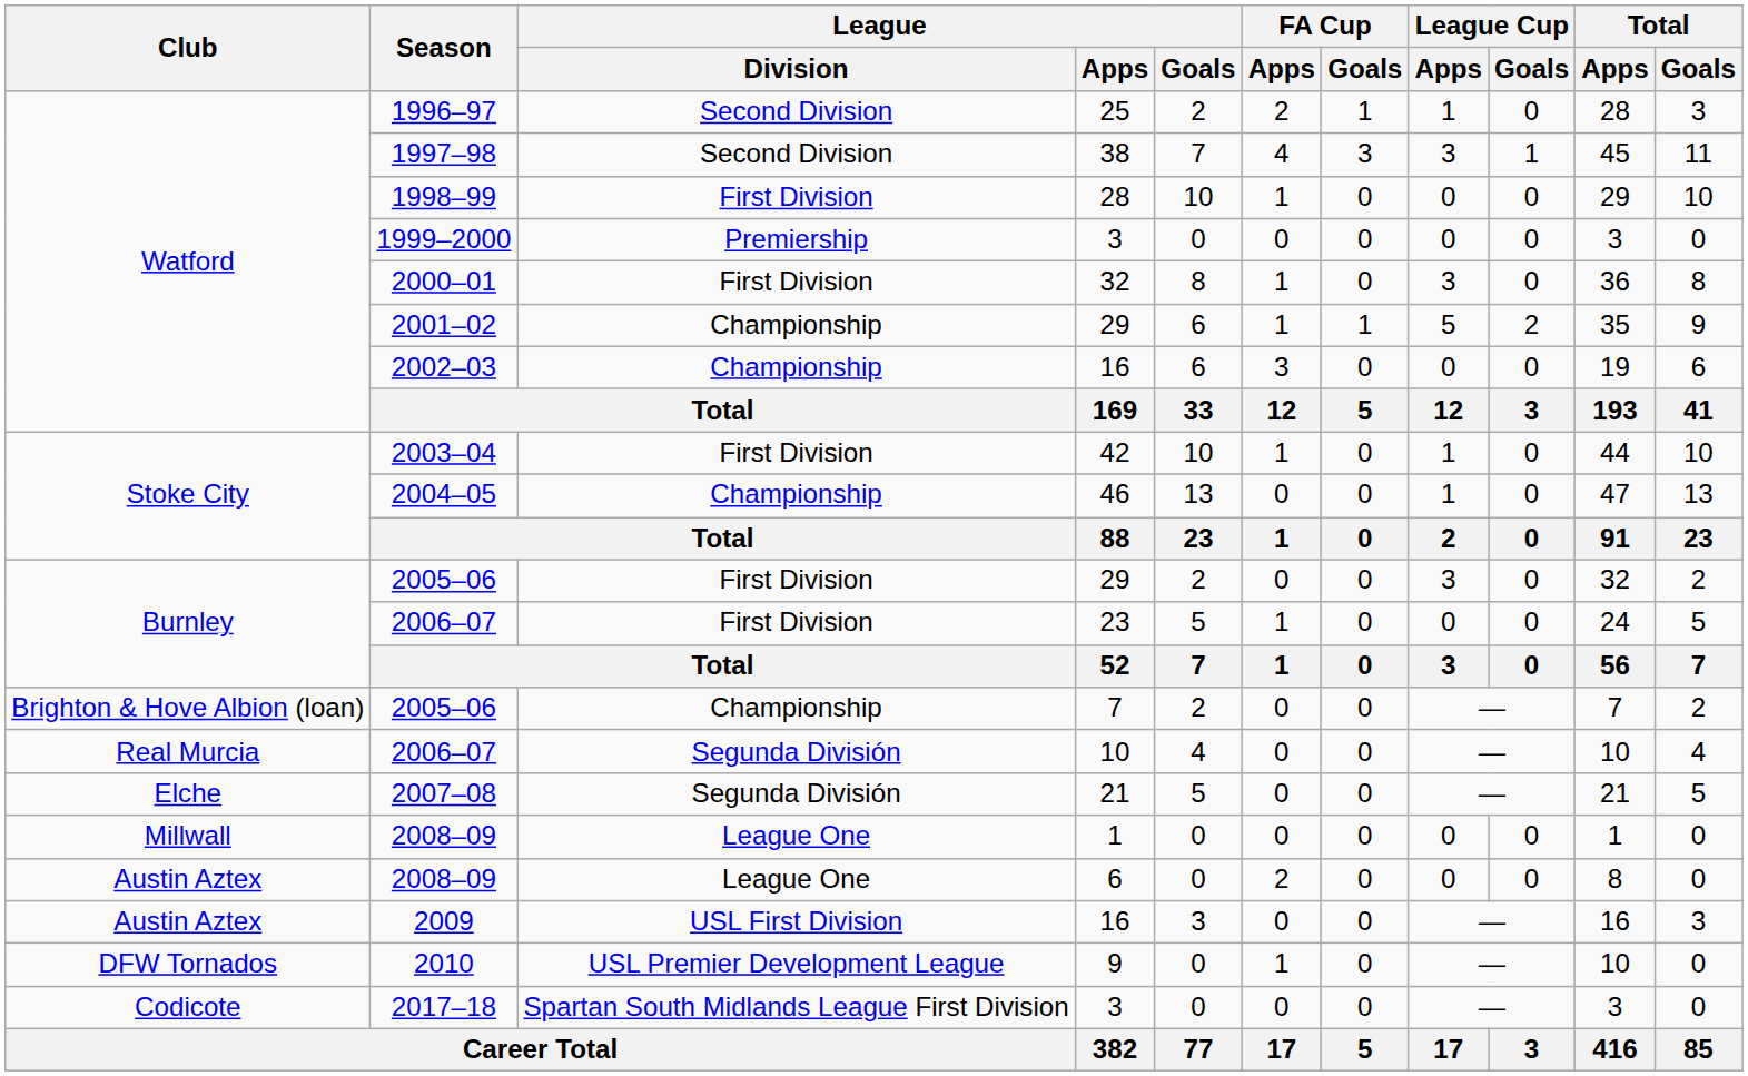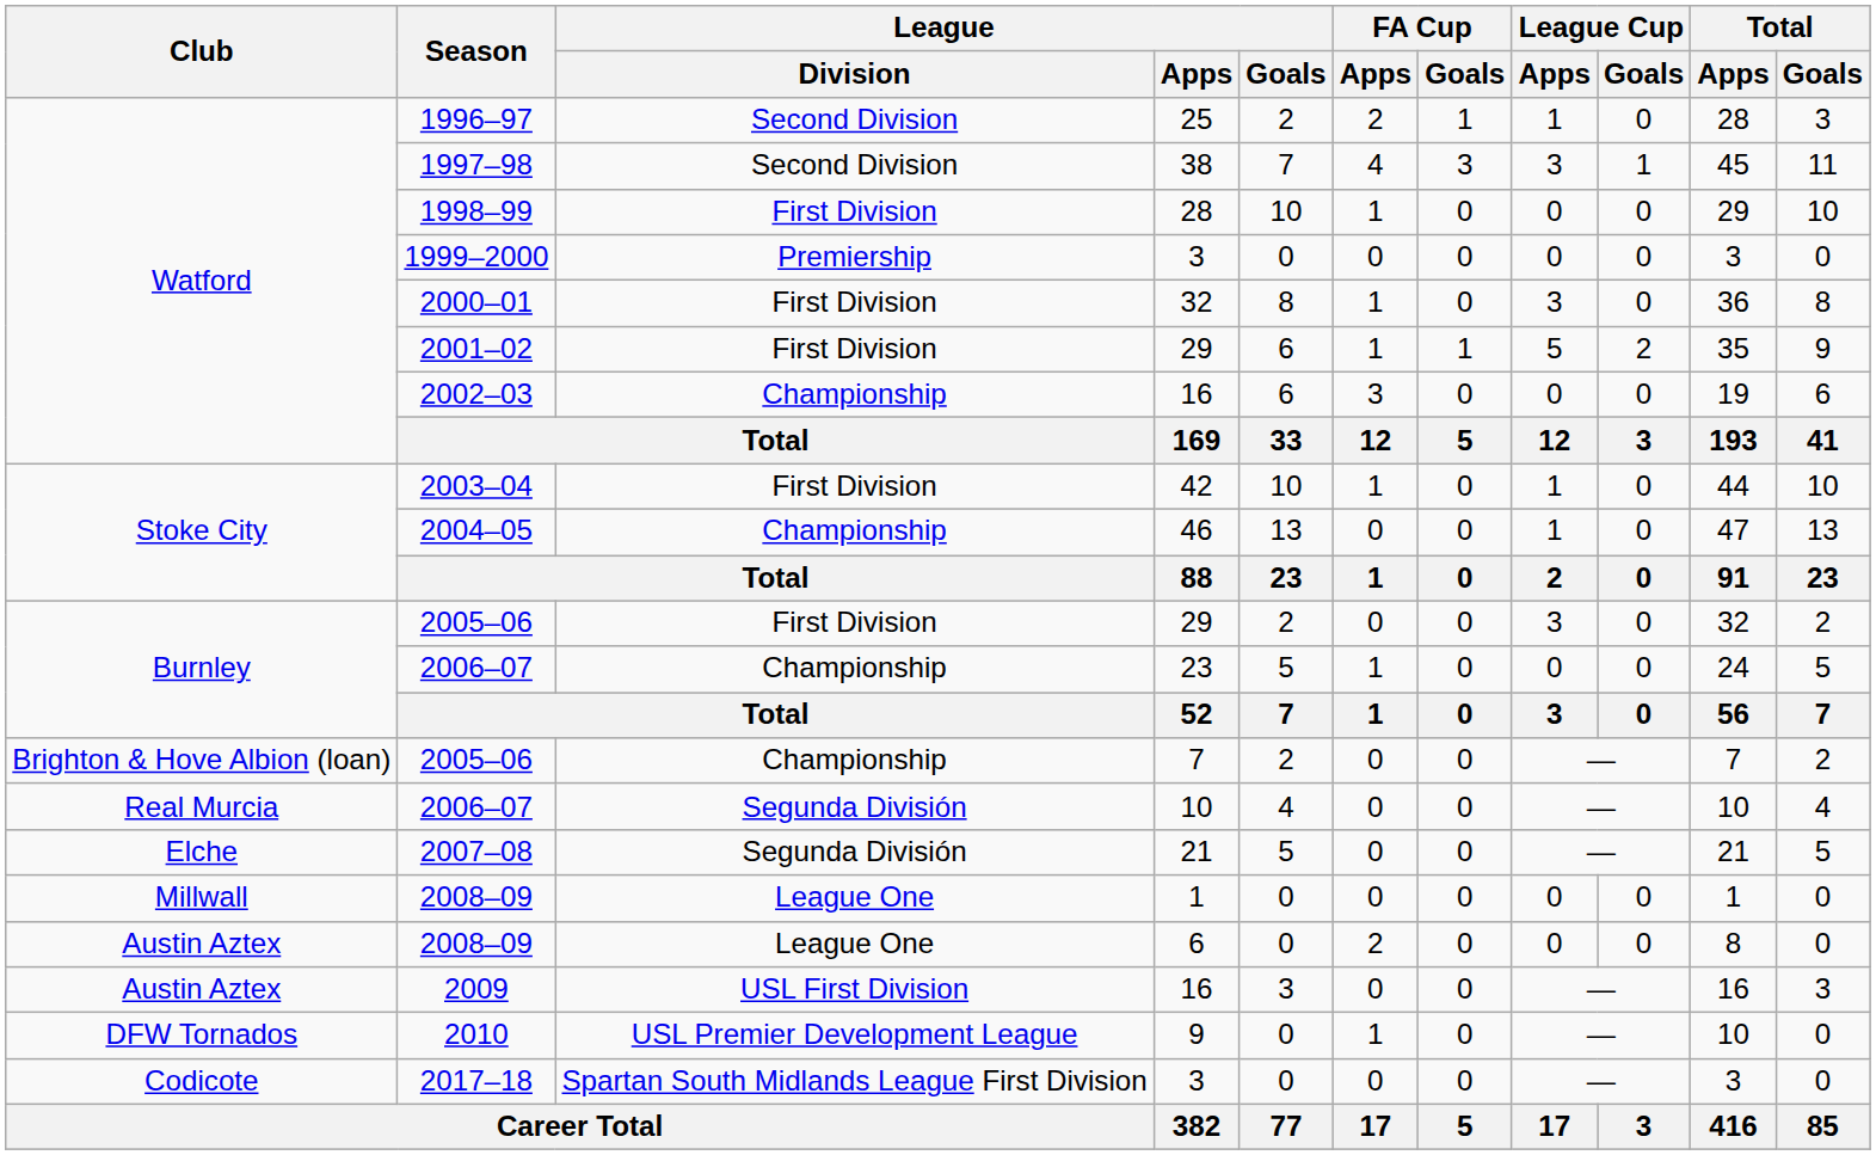 <table class=wikitable style=text-align:center>
 <tr>
 <th rowspan=2>Club</th>
 <th rowspan=2>Season</th>
 <th colspan=3>League</th>
 <th colspan=2>FA Cup</th>
 <th colspan=2>League Cup</th>
 <th colspan=2>Total</th>
 </tr>
 <tr>
 <th>Division</th>
 <th>Apps</th>
 <th>Goals</th>
 <th>Apps</th>
 <th>Goals</th>
 <th>Apps</th>
 <th>Goals</th>
 <th>Apps</th>
 <th>Goals</th>
 </tr>
 <tr>
 <td rowspan=8><a href='#'>Watford</a></td>
 <td><a href='#'>1996–97</a></td>
 <td><a href='#'>Second Division</a></td>
 <td>25</td>
 <td>2</td>
 <td>2</td>
 <td>1</td>
 <td>1</td>
 <td>0</td>
 <td>28</td>
 <td>3</td>
 </tr>
 <tr>
 <td><a href='#'>1997–98</a></td>
 <td>Second Division</td>
 <td>38</td>
 <td>7</td>
 <td>4</td>
 <td>3</td>
 <td>3</td>
 <td>1</td>
 <td>45</td>
 <td>11</td>
 </tr>
 <tr>
 <td><a href='#'>1998–99</a></td>
 <td><a href='#'>First Division</a></td>
 <td>28</td>
 <td>10</td>
 <td>1</td>
 <td>0</td>
 <td>0</td>
 <td>0</td>
 <td>29</td>
 <td>10</td>
 </tr>
 <tr>
 <td><a href='#'>1999–2000</a></td>
 <td><a href='#'>Premiership</a></td>
 <td>3</td>
 <td>0</td>
 <td>0</td>
 <td>0</td>
 <td>0</td>
 <td>0</td>
 <td>3</td>
 <td>0</td>
 </tr>
 <tr>
 <td><a href='#'>2000–01</a></td>
 <td>First Division</td>
 <td>32</td>
 <td>8</td>
 <td>1</td>
 <td>0</td>
 <td>3</td>
 <td>0</td>
 <td>36</td>
 <td>8</td>
 </tr>
 <tr>
 <td><a href='#'>2001–02</a></td>
-<td>Championship</td>
+<td>First Division</td>
 <td>29</td>
 <td>6</td>
 <td>1</td>
 <td>1</td>
 <td>5</td>
 <td>2</td>
 <td>35</td>
 <td>9</td>
 </tr>
 <tr>
 <td><a href='#'>2002–03</a></td>
 <td><a href='#'>Championship</a></td>
 <td>16</td>
 <td>6</td>
 <td>3</td>
 <td>0</td>
 <td>0</td>
 <td>0</td>
 <td>19</td>
 <td>6</td>
 </tr>
 <tr>
 <th colspan=2>Total</th>
 <th>169</th>
 <th>33</th>
 <th>12</th>
 <th>5</th>
 <th>12</th>
 <th>3</th>
 <th>193</th>
 <th>41</th>
 </tr>
 <tr>
 <td rowspan=3><a href='#'>Stoke City</a></td>
 <td><a href='#'>2003–04</a></td>
 <td>First Division</td>
 <td>42</td>
 <td>10</td>
 <td>1</td>
 <td>0</td>
 <td>1</td>
 <td>0</td>
 <td>44</td>
 <td>10</td>
 </tr>
 <tr>
 <td><a href='#'>2004–05</a></td>
 <td><a href='#'>Championship</a></td>
 <td>46</td>
 <td>13</td>
 <td>0</td>
 <td>0</td>
 <td>1</td>
 <td>0</td>
 <td>47</td>
 <td>13</td>
 </tr>
 <tr>
 <th colspan=2>Total</th>
 <th>88</th>
 <th>23</th>
 <th>1</th>
 <th>0</th>
 <th>2</th>
 <th>0</th>
 <th>91</th>
 <th>23</th>
 </tr>
 <tr>
 <td rowspan=3><a href='#'>Burnley</a></td>
 <td><a href='#'>2005–06</a></td>
 <td>First Division</td>
 <td>29</td>
 <td>2</td>
 <td>0</td>
 <td>0</td>
 <td>3</td>
 <td>0</td>
 <td>32</td>
 <td>2</td>
 </tr>
 <tr>
 <td><a href='#'>2006–07</a></td>
-<td>First Division</td>
+<td>Championship</td>
 <td>23</td>
 <td>5</td>
 <td>1</td>
 <td>0</td>
 <td>0</td>
 <td>0</td>
 <td>24</td>
 <td>5</td>
 </tr>
 <tr>
 <th colspan=2>Total</th>
 <th>52</th>
 <th>7</th>
 <th>1</th>
 <th>0</th>
 <th>3</th>
 <th>0</th>
 <th>56</th>
 <th>7</th>
 </tr>
 <tr>
 <td><a href='#'>Brighton & Hove Albion</a> (loan)</td>
 <td><a href='#'>2005–06</a></td>
 <td>Championship</td>
 <td>7</td>
 <td>2</td>
 <td>0</td>
 <td>0</td>
 <td colspan="2">―</td>
 <td>7</td>
 <td>2</td>
 </tr>
 <tr>
 <td><a href='#'>Real Murcia</a></td>
 <td><a href='#'>2006–07</a></td>
 <td><a href='#'>Segunda División</a></td>
 <td>10</td>
 <td>4</td>
 <td>0</td>
 <td>0</td>
 <td colspan="2">―</td>
 <td>10</td>
 <td>4</td>
 </tr>
 <tr>
 <td><a href='#'>Elche</a></td>
 <td><a href='#'>2007–08</a></td>
 <td>Segunda División</td>
 <td>21</td>
 <td>5</td>
 <td>0</td>
 <td>0</td>
 <td colspan="2">―</td>
 <td>21</td>
 <td>5</td>
 </tr>
 <tr>
 <td><a href='#'>Millwall</a></td>
 <td><a href='#'>2008–09</a></td>
 <td><a href='#'>League One</a></td>
 <td>1</td>
 <td>0</td>
 <td>0</td>
 <td>0</td>
 <td>0</td>
 <td>0</td>
 <td>1</td>
 <td>0</td>
 </tr>
 <tr>
 <td><a href='#'>Austin Aztex</a></td>
 <td><a href='#'>2008–09</a></td>
 <td>League One</td>
 <td>6</td>
 <td>0</td>
 <td>2</td>
 <td>0</td>
 <td>0</td>
 <td>0</td>
 <td>8</td>
 <td>0</td>
 </tr>
 <tr>
 <td><a href='#'>Austin Aztex</a></td>
 <td><a href='#'>2009</a></td>
 <td><a href='#'>USL First Division</a></td>
 <td>16</td>
 <td>3</td>
 <td>0</td>
 <td>0</td>
 <td colspan="2">―</td>
 <td>16</td>
 <td>3</td>
 </tr>
 <tr>
 <td><a href='#'>DFW Tornados</a></td>
 <td><a href='#'>2010</a></td>
 <td><a href='#'>USL Premier Development League</a></td>
 <td>9</td>
 <td>0</td>
 <td>1</td>
 <td>0</td>
 <td colspan="2">―</td>
 <td>10</td>
 <td>0</td>
 </tr>
 <tr>
 <td><a href='#'>Codicote</a></td>
 <td><a href='#'>2017–18</a></td>
 <td><a href='#'>Spartan South Midlands League</a> First Division</td>
 <td>3</td>
 <td>0</td>
 <td>0</td>
 <td>0</td>
 <td colspan="2">―</td>
 <td>3</td>
 <td>0</td>
 </tr>
 <tr>
 <th colspan="3">Career Total</th>
 <th>382</th>
 <th>77</th>
 <th>17</th>
 <th>5</th>
 <th>17</th>
 <th>3</th>
 <th>416</th>
 <th>85</th>
 </tr>
 </table>
